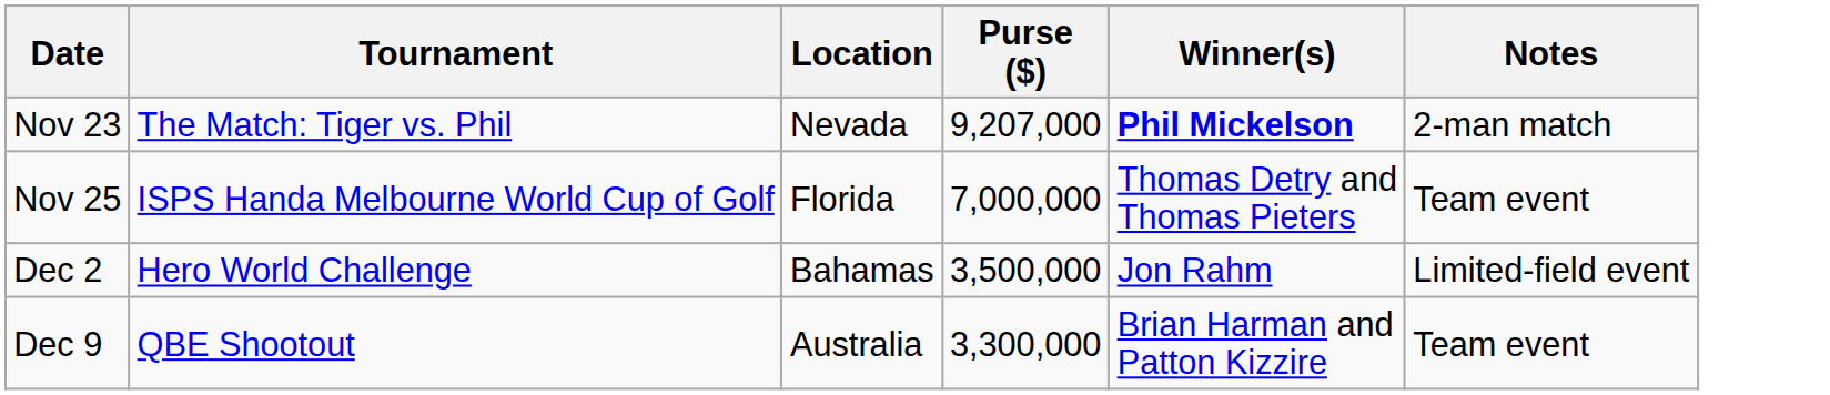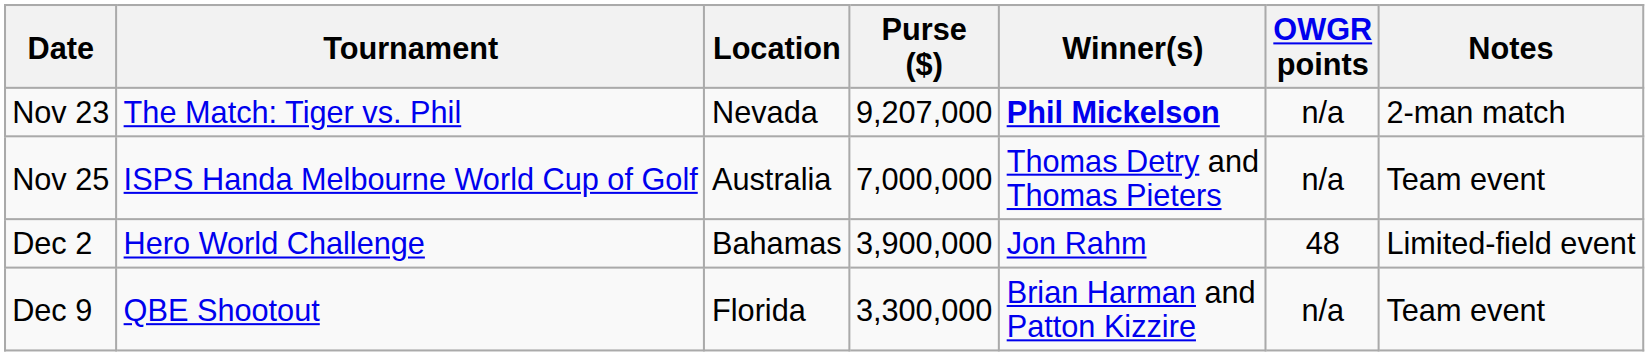 <table class="wikitable" style="font-size:95%">
 <tr>
 <th>Date</th>
 <th>Tournament</th>
 <th>Location</th>
 <th>Purse<br>($)</th>
 <th>Winner(s)</th>
+<th><a href='#'>OWGR</a><br>points</th>
 <th>Notes</th>
 </tr>
 <tr>
 <td>Nov 23</td>
 <td><a href='#'>The Match: Tiger vs. Phil</a></td>
 <td>Nevada</td>
 <td align=right>9,207,000</td>
 <td><strong> <a href='#'>Phil Mickelson</a></strong></td>
+<td align=center>n/a</td>
 <td>2-man match</td>
 </tr>
 <tr>
 <td>Nov 25</td>
 <td><a href='#'>ISPS Handa Melbourne World Cup of Golf</a></td>
-<td>Florida</td>
+<td>Australia</td>
 <td align=right>7,000,000</td>
 <td> <a href='#'>Thomas Detry</a> and<br> <a href='#'>Thomas Pieters</a></td>
+<td align=center>n/a</td>
 <td>Team event</td>
 </tr>
 <tr>
 <td>Dec 2</td>
 <td><a href='#'>Hero World Challenge</a></td>
 <td>Bahamas</td>
-<td align=right>3,500,000</td>
+<td align=right>3,900,000</td>
 <td> <a href='#'>Jon Rahm</a></td>
+<td align=center>48</td>
 <td>Limited-field event</td>
 </tr>
 <tr>
 <td>Dec 9</td>
 <td><a href='#'>QBE Shootout</a></td>
-<td>Australia</td>
+<td>Florida</td>
 <td align=right>3,300,000</td>
 <td> <a href='#'>Brian Harman</a> and<br> <a href='#'>Patton Kizzire</a></td>
+<td align=center>n/a</td>
 <td>Team event</td>
 </tr>
 </table>
